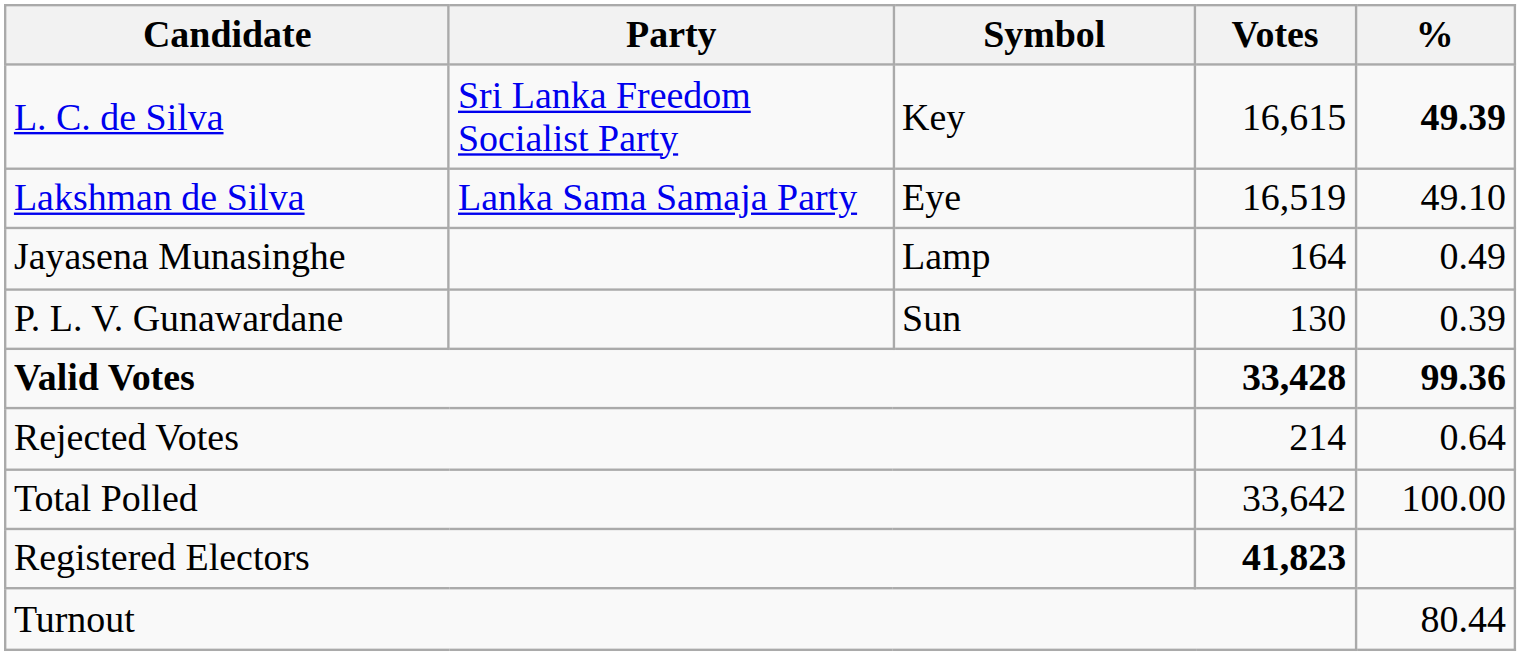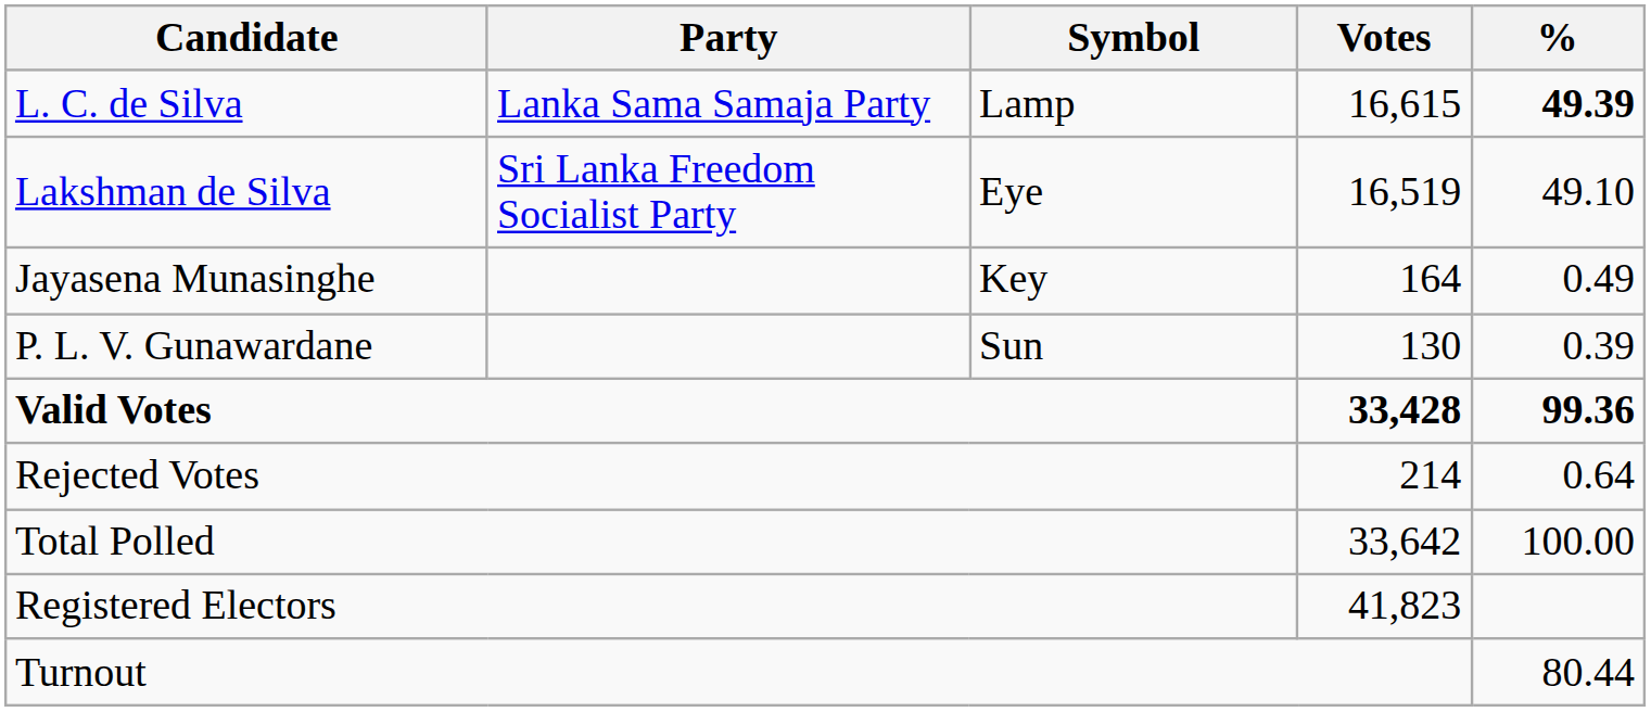 <table class="wikitable" border="1" style="text-align:right;">
 <tr>
 <th align=left width="180">Candidate</th>
 <th align=left width="180">Party</th>
 <th align=left width="120">Symbol</th>
 <th align=left width="60">Votes</th>
 <th align=left width="60">%</th>
 </tr>
 <tr>
 <td align=left><a href='#'>L. C. de Silva</a></td>
-<td align=left><a href='#'>Sri Lanka Freedom Socialist Party</a></td>
-<td align=left>Key</td>
+<td align=left><a href='#'>Lanka Sama Samaja Party</a></td>
+<td align=left>Lamp</td>
 <td align=right>16,615</td>
 <td align=right><strong>49.39</strong></td>
 </tr>
 <tr>
 <td align=left><a href='#'>Lakshman de Silva</a></td>
-<td align=left><a href='#'>Lanka Sama Samaja Party</a></td>
+<td align=left><a href='#'>Sri Lanka Freedom Socialist Party</a></td>
 <td align=left>Eye</td>
 <td align=right>16,519</td>
 <td align=right>49.10</td>
 </tr>
 <tr>
 <td align=left>Jayasena Munasinghe</td>
 <td></td>
-<td align=left>Lamp</td>
+<td align=left>Key</td>
 <td align=right>164</td>
 <td align=right>0.49</td>
 </tr>
 <tr>
 <td align=left>P. L. V. Gunawardane</td>
 <td></td>
 <td align=left>Sun</td>
 <td align=right>130</td>
 <td align=right>0.39</td>
 </tr>
 <tr>
 <td align=left colspan=3><strong>Valid Votes</strong></td>
 <td align=right><strong>33,428</strong></td>
 <td align=right><strong>99.36</strong></td>
 </tr>
 <tr>
 <td align=left colspan=3>Rejected Votes</td>
 <td align=right>214</td>
 <td align=right>0.64</td>
 </tr>
 <tr>
 <td align=left colspan=3>Total Polled</td>
 <td align=right>33,642</td>
 <td align=right>100.00</td>
 </tr>
 <tr>
 <td align=left colspan=3>Registered Electors</td>
-<td align=right><strong>41,823</strong></td>
+<td align=right>41,823</td>
 <td></td>
 </tr>
 <tr>
 <td align=left colspan=4>Turnout</td>
 <td align=right>80.44</td>
 </tr>
 </table>
